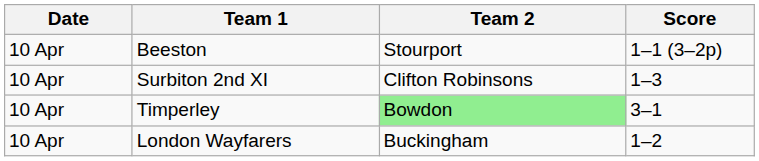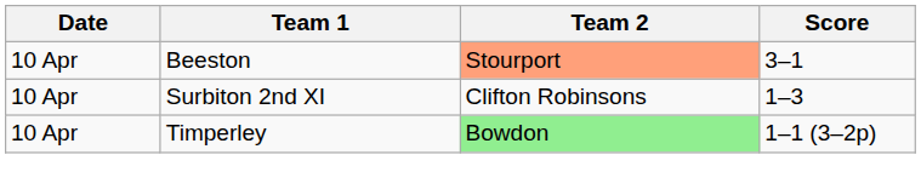 <table class="wikitable" style="font-size: 100%">
 <tr>
 <th width=100>Date</th>
 <th width=200>Team 1</th>
 <th width=200>Team 2</th>
 <th width=100>Score</th>
 </tr>
 <tr>
 <td>10 Apr</td>
 <td>Beeston</td>
-<td>Stourport</td>
-<td>1–1 (3–2p)</td>
+<td style="background: lightsalmon;">Stourport</td>
+<td>3–1</td>
 </tr>
 <tr>
 <td>10 Apr</td>
 <td>Surbiton 2nd XI</td>
 <td>Clifton Robinsons</td>
 <td>1–3</td>
 </tr>
 <tr>
 <td>10 Apr</td>
 <td>Timperley</td>
 <td style="background: lightgreen;">Bowdon</td>
-<td>3–1</td>
-</tr>
-<tr>
-<td>10 Apr</td>
-<td>London Wayfarers</td>
-<td>Buckingham</td>
-<td>1–2</td>
+<td>1–1 (3–2p)</td>
 </tr>
 </table>
